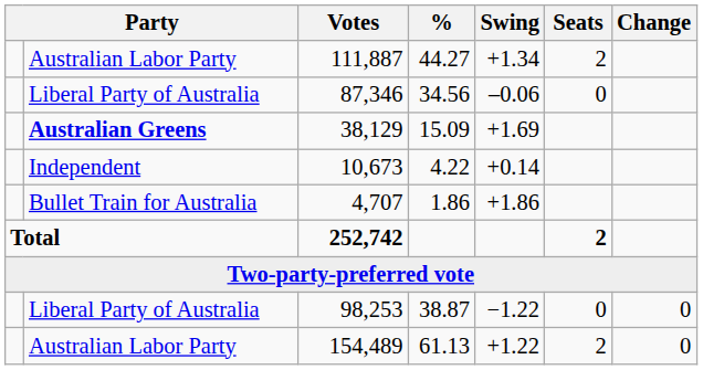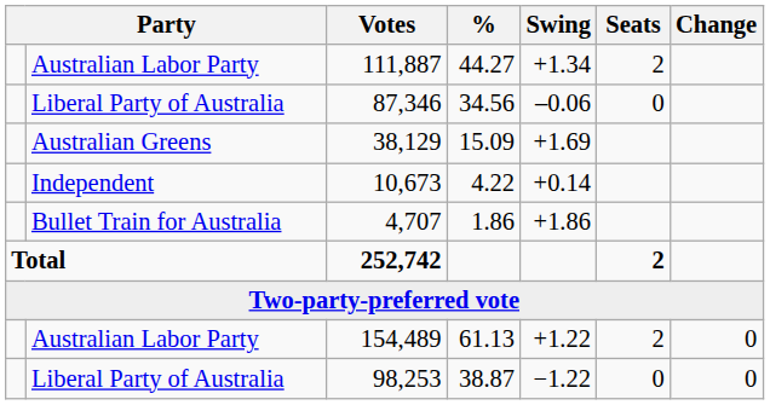 <table class="wikitable">
 <tr>
 <th colspan="2" style="width:200px"><strong>Party</strong></th>
 <th style="width:70px; text-align:center;"><strong>Votes</strong></th>
 <th style="width:40px; text-align:center;"><strong>%</strong></th>
 <th style="width:40px; text-align:center;"><strong>Swing</strong></th>
 <th style="width:40px; text-align:center;"><strong>Seats</strong></th>
 <th style="width:40px; text-align:center;"><strong>Change</strong></th>
 </tr>
 <tr>
 <td> </td>
 <td><a href='#'>Australian Labor Party</a></td>
 <td align=right>111,887</td>
 <td align=right>44.27</td>
 <td align=right>+1.34</td>
 <td align=right>2</td>
 <td align=right></td>
 </tr>
 <tr>
 <td> </td>
 <td><a href='#'>Liberal Party of Australia</a></td>
 <td align=right>87,346</td>
 <td align=right>34.56</td>
 <td align=right>–0.06</td>
 <td align=right>0</td>
 <td align=right></td>
 </tr>
 <tr>
 <td> </td>
-<td><strong><a href='#'>Australian Greens</a></strong></td>
+<td><a href='#'>Australian Greens</a></td>
 <td align=right>38,129</td>
 <td align=right>15.09</td>
 <td align=right>+1.69</td>
 <td align=right></td>
 <td align=right></td>
 </tr>
 <tr>
 <td> </td>
 <td><a href='#'>Independent</a></td>
 <td align=right>10,673</td>
 <td align=right>4.22</td>
 <td align=right>+0.14</td>
 <td align=right></td>
 <td align=right></td>
 </tr>
 <tr>
 <td> </td>
 <td><a href='#'>Bullet Train for Australia</a></td>
 <td align=right>4,707</td>
 <td align=right>1.86</td>
 <td align=right>+1.86</td>
 <td align=right></td>
 <td align=right></td>
 </tr>
 <tr>
 <td colspan="2"><strong>Total</strong></td>
 <td align="right"><strong>252,742</strong></td>
 <td align="right"></td>
 <td align="right"></td>
 <td align=right><strong>2</strong></td>
 <td align=right></td>
 </tr>
 <tr>
 <td colspan="7" style="text-align:center; background:#eee;"><strong><a href='#'>Two-party-preferred vote</a></strong></td>
 </tr>
 <tr>
 <td> </td>
+<td><a href='#'>Australian Labor Party</a></td>
+<td align=right>154,489</td>
+<td align=right>61.13</td>
+<td align=right>+1.22</td>
+<td align=right>2</td>
+<td align=right>0</td>
+</tr>
+<tr>
+<td> </td>
 <td><a href='#'>Liberal Party of Australia</a></td>
 <td align=right>98,253</td>
 <td align=right>38.87</td>
 <td align=right>−1.22</td>
 <td align=right>0</td>
 <td align=right>0</td>
 </tr>
-<tr>
-<td> </td>
-<td><a href='#'>Australian Labor Party</a></td>
-<td align=right>154,489</td>
-<td align=right>61.13</td>
-<td align=right>+1.22</td>
-<td align=right>2</td>
-<td align=right>0</td>
-</tr>
 </table>
